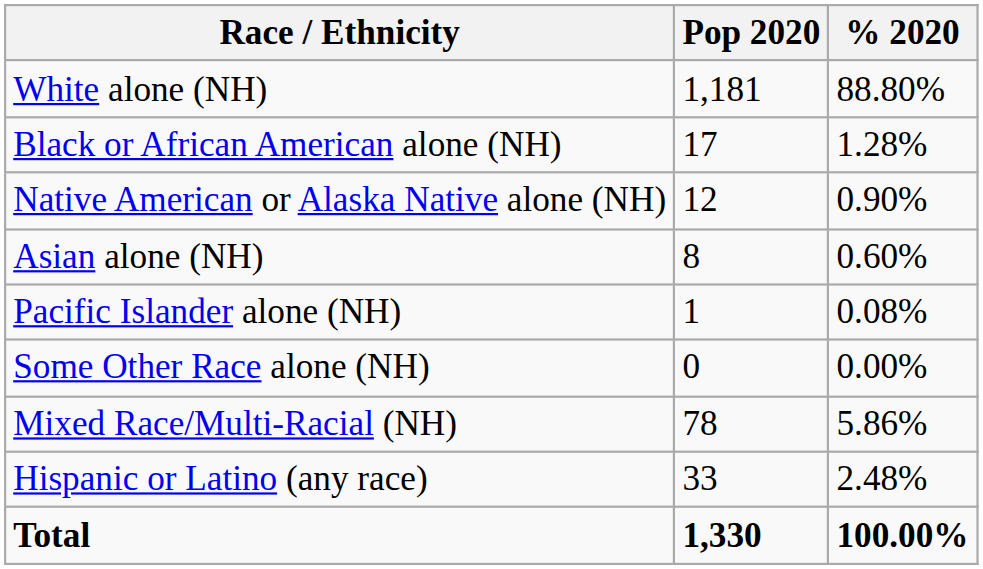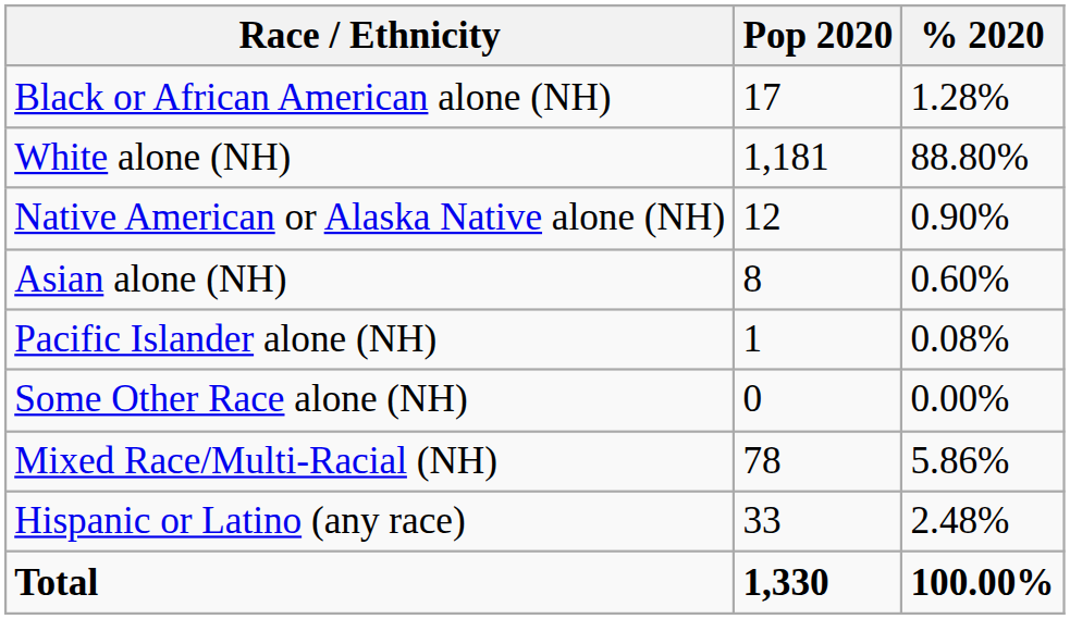 <table class="wikitable">
 <tr>
 <th>Race / Ethnicity</th>
 <th>Pop 2020</th>
 <th>% 2020</th>
 </tr>
 <tr>
+<td><a href='#'>Black or African American</a> alone (NH)</td>
+<td>17</td>
+<td>1.28%</td>
+</tr>
+<tr>
 <td><a href='#'>White</a> alone (NH)</td>
 <td>1,181</td>
 <td>88.80%</td>
-</tr>
-<tr>
-<td><a href='#'>Black or African American</a> alone (NH)</td>
-<td>17</td>
-<td>1.28%</td>
 </tr>
 <tr>
 <td><a href='#'>Native American</a> or <a href='#'>Alaska Native</a> alone (NH)</td>
 <td>12</td>
 <td>0.90%</td>
 </tr>
 <tr>
 <td><a href='#'>Asian</a> alone (NH)</td>
 <td>8</td>
 <td>0.60%</td>
 </tr>
 <tr>
 <td><a href='#'>Pacific Islander</a> alone (NH)</td>
 <td>1</td>
 <td>0.08%</td>
 </tr>
 <tr>
 <td><a href='#'>Some Other Race</a> alone (NH)</td>
 <td>0</td>
 <td>0.00%</td>
 </tr>
 <tr>
 <td><a href='#'>Mixed Race/Multi-Racial</a> (NH)</td>
 <td>78</td>
 <td>5.86%</td>
 </tr>
 <tr>
 <td><a href='#'>Hispanic or Latino</a> (any race)</td>
 <td>33</td>
 <td>2.48%</td>
 </tr>
 <tr>
 <td><strong>Total</strong></td>
 <td><strong>1,330</strong></td>
 <td><strong>100.00%</strong></td>
 </tr>
 </table>
